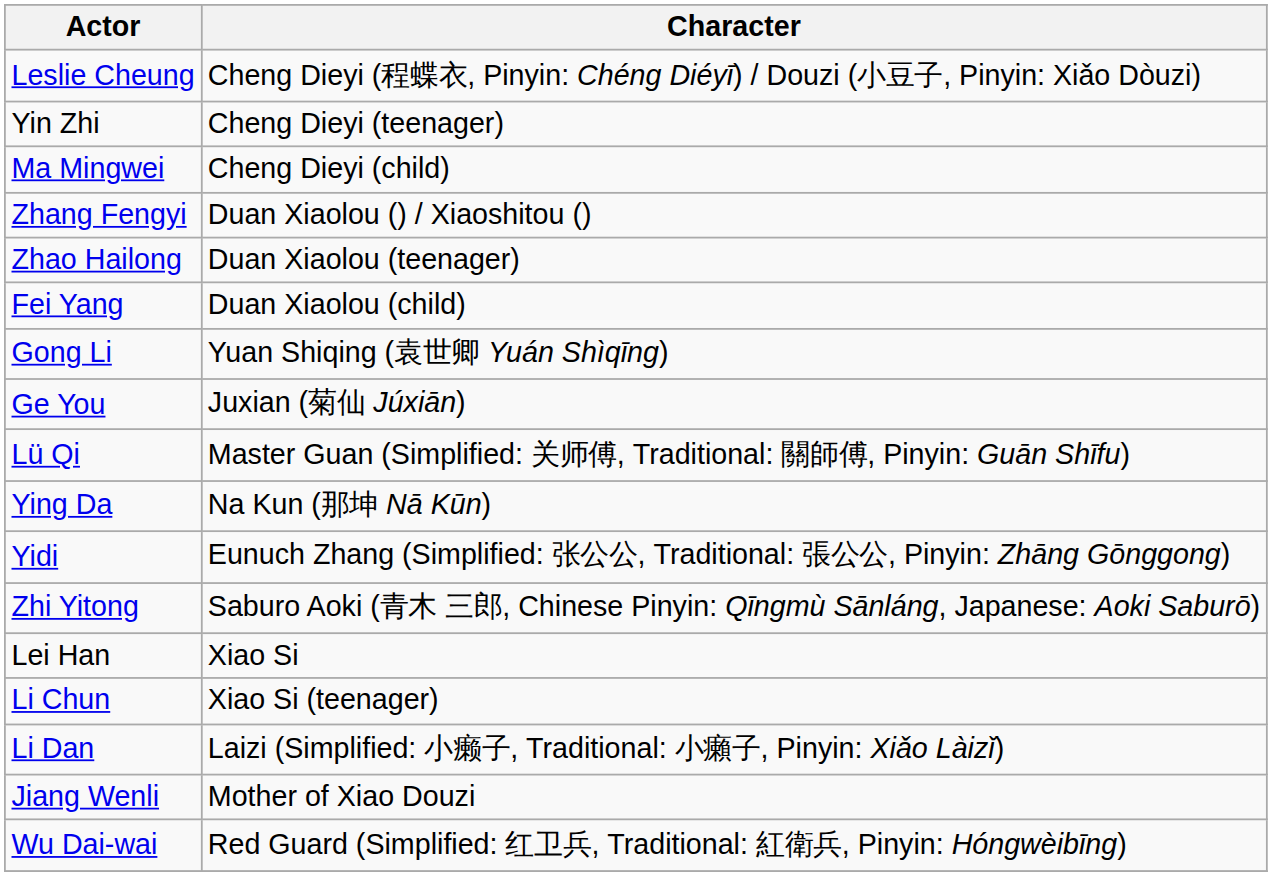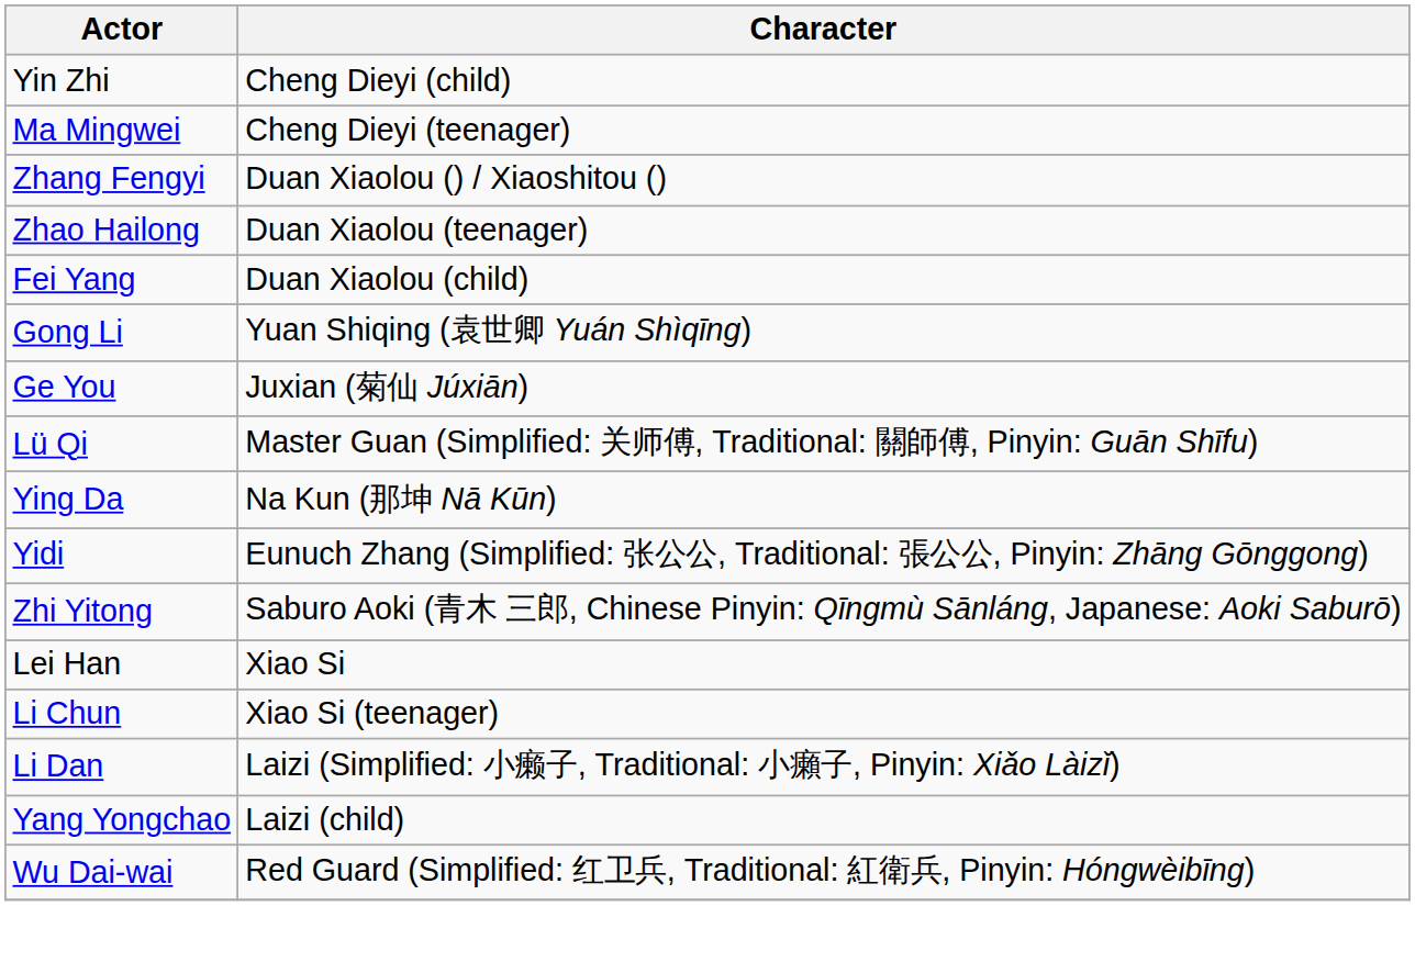 <table class="wikitable">
 <tr>
 <th>Actor</th>
 <th>Character</th>
 </tr>
 <tr>
-<td rowspan="1"><a href='#'>Leslie Cheung</a></td>
-<td>Cheng Dieyi (程蝶衣, Pinyin: <em>Chéng Diéyī</em>) / Douzi (小豆子, Pinyin: Xiǎo Dòuzi)</td>
-</tr>
-<tr>
 <td rowspan="1">Yin Zhi</td>
-<td>Cheng Dieyi (teenager)</td>
+<td>Cheng Dieyi (child)</td>
 </tr>
 <tr>
 <td rowspan="1"><a href='#'>Ma Mingwei</a></td>
-<td>Cheng Dieyi (child)</td>
+<td>Cheng Dieyi (teenager)</td>
 </tr>
 <tr>
 <td rowspan="1"><a href='#'>Zhang Fengyi</a></td>
 <td>Duan Xiaolou () / Xiaoshitou ()</td>
 </tr>
 <tr>
 <td rowspan="1"><a href='#'>Zhao Hailong</a></td>
 <td>Duan Xiaolou (teenager)</td>
 </tr>
 <tr>
 <td rowspan="1"><a href='#'>Fei Yang</a></td>
 <td>Duan Xiaolou (child)</td>
 </tr>
 <tr>
 <td rowspan="1"><a href='#'>Gong Li</a></td>
 <td>Yuan Shiqing (袁世卿 <em>Yuán Shìqīng</em>)</td>
 </tr>
 <tr>
 <td rowspan="1"><a href='#'>Ge You</a></td>
 <td>Juxian (菊仙 <em>Júxiān</em>)</td>
 </tr>
 <tr>
 <td rowspan="1"><a href='#'>Lü Qi</a></td>
 <td>Master Guan (Simplified: 关师傅, Traditional: 關師傅, Pinyin: <em>Guān Shīfu</em>)</td>
 </tr>
 <tr>
 <td rowspan="1"><a href='#'>Ying Da</a></td>
 <td>Na Kun (那坤 <em>Nā Kūn</em>)</td>
 </tr>
 <tr>
 <td rowspan="1"><a href='#'>Yidi</a></td>
 <td>Eunuch Zhang (Simplified: 张公公, Traditional: 張公公, Pinyin: <em>Zhāng Gōnggong</em>)</td>
 </tr>
 <tr>
 <td rowspan="1"><a href='#'>Zhi Yitong</a></td>
 <td>Saburo Aoki (青木 三郎, Chinese Pinyin: <em>Qīngmù Sānláng</em>, Japanese: <em>Aoki Saburō</em>)</td>
 </tr>
 <tr>
 <td rowspan="1">Lei Han</td>
 <td>Xiao Si</td>
 </tr>
 <tr>
 <td rowspan="1"><a href='#'>Li Chun</a></td>
 <td>Xiao Si (teenager)</td>
 </tr>
 <tr>
 <td rowspan="1"><a href='#'>Li Dan</a></td>
 <td>Laizi (Simplified: 小癞子, Traditional: 小癩子, Pinyin: <em>Xiǎo Làizǐ</em>)</td>
 </tr>
 <tr>
-<td rowspan="1"><a href='#'>Jiang Wenli</a></td>
-<td>Mother of Xiao Douzi</td>
+<td rowspan="1"><a href='#'>Yang Yongchao</a></td>
+<td>Laizi (child)</td>
 </tr>
 <tr>
 <td rowspan="1"><a href='#'>Wu Dai-wai</a></td>
 <td>Red Guard (Simplified: 红卫兵, Traditional: 紅衛兵, Pinyin: <em>Hóngwèibīng</em>)</td>
 </tr>
 <tr>
 </tr>
 </table>
